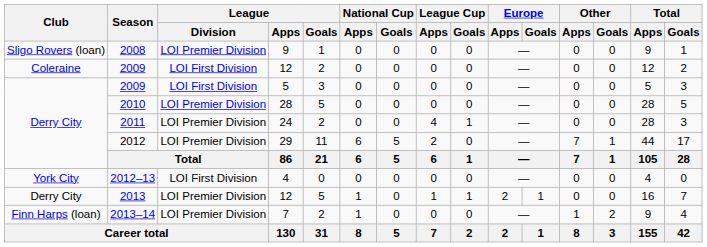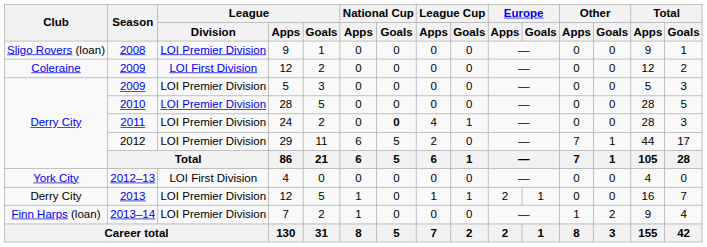 <table class="wikitable" style="text-align: center;">
 <tr>
 <th rowspan="2">Club</th>
 <th rowspan="2">Season</th>
 <th colspan="3">League</th>
 <th colspan="2">National Cup</th>
 <th colspan="2">League Cup</th>
 <th colspan="2"><a href='#'>Europe</a></th>
 <th colspan="2">Other</th>
 <th colspan="2">Total</th>
 </tr>
 <tr>
 <th>Division</th>
 <th>Apps</th>
 <th>Goals</th>
 <th>Apps</th>
 <th>Goals</th>
 <th>Apps</th>
 <th>Goals</th>
 <th>Apps</th>
 <th>Goals</th>
 <th>Apps</th>
 <th>Goals</th>
 <th>Apps</th>
 <th>Goals</th>
 </tr>
 <tr>
 <td rowspan="1"><a href='#'>Sligo Rovers</a> (loan)</td>
 <td><a href='#'>2008</a></td>
 <td><a href='#'>LOI Premier Division</a></td>
 <td>9</td>
 <td>1</td>
 <td>0</td>
 <td>0</td>
 <td>0</td>
 <td>0</td>
 <td colspan="2">—</td>
 <td>0</td>
 <td>0</td>
 <td>9</td>
 <td>1</td>
 </tr>
 <tr>
 <td rowspan="1"><a href='#'>Coleraine</a></td>
 <td><a href='#'>2009</a></td>
 <td><a href='#'>LOI First Division</a></td>
 <td>12</td>
 <td>2</td>
 <td>0</td>
 <td>0</td>
 <td>0</td>
 <td>0</td>
 <td colspan="2">—</td>
 <td>0</td>
 <td>0</td>
 <td>12</td>
 <td>2</td>
 </tr>
 <tr>
 <td rowspan="5"><a href='#'>Derry City</a></td>
 <td><a href='#'>2009</a></td>
-<td><a href='#'>LOI First Division</a></td>
+<td>LOI Premier Division</td>
 <td>5</td>
 <td>3</td>
 <td>0</td>
 <td>0</td>
 <td>0</td>
 <td>0</td>
 <td colspan="2">—</td>
 <td>0</td>
 <td>0</td>
 <td>5</td>
 <td>3</td>
 </tr>
 <tr>
 <td><a href='#'>2010</a></td>
 <td><a href='#'>LOI Premier Division</a></td>
 <td>28</td>
 <td>5</td>
 <td>0</td>
 <td>0</td>
 <td>0</td>
 <td>0</td>
 <td colspan="2">—</td>
 <td>0</td>
 <td>0</td>
 <td>28</td>
 <td>5</td>
 </tr>
 <tr>
 <td><a href='#'>2011</a></td>
 <td>LOI Premier Division</td>
 <td>24</td>
 <td>2</td>
 <td>0</td>
-<td>0</td>
+<td><strong>0</strong></td>
 <td>4</td>
 <td>1</td>
 <td colspan="2">—</td>
 <td>0</td>
 <td>0</td>
 <td>28</td>
 <td>3</td>
 </tr>
 <tr>
 <td>2012</td>
 <td>LOI Premier Division</td>
 <td>29</td>
 <td>11</td>
 <td>6</td>
 <td>5</td>
 <td>2</td>
 <td>0</td>
 <td colspan="2">—</td>
 <td>7</td>
 <td>1</td>
 <td>44</td>
 <td>17</td>
 </tr>
 <tr>
 <th colspan="2">Total</th>
 <th>86</th>
 <th>21</th>
 <th>6</th>
 <th>5</th>
 <th>6</th>
 <th>1</th>
 <th colspan="2">—</th>
 <th>7</th>
 <th>1</th>
 <th>105</th>
 <th>28</th>
 </tr>
 <tr>
 <td rowspan="1"><a href='#'>York City</a></td>
 <td><a href='#'>2012–13</a></td>
 <td>LOI First Division</td>
 <td>4</td>
 <td>0</td>
 <td>0</td>
 <td>0</td>
 <td>0</td>
 <td>0</td>
 <td colspan="2">—</td>
 <td>0</td>
 <td>0</td>
 <td>4</td>
 <td>0</td>
 </tr>
 <tr>
 <td rowspan="1">Derry City</td>
 <td><a href='#'>2013</a></td>
 <td>LOI Premier Division</td>
 <td>12</td>
 <td>5</td>
 <td>1</td>
 <td>0</td>
 <td>1</td>
 <td>1</td>
 <td>2</td>
 <td>1</td>
 <td>0</td>
 <td>0</td>
 <td>16</td>
 <td>7</td>
 </tr>
 <tr>
 <td rowspan="1"><a href='#'>Finn Harps</a> (loan)</td>
 <td><a href='#'>2013–14</a></td>
 <td>LOI Premier Division</td>
 <td>7</td>
 <td>2</td>
 <td>1</td>
 <td>0</td>
 <td>0</td>
 <td>0</td>
 <td colspan="2">—</td>
 <td>1</td>
 <td>2</td>
 <td>9</td>
 <td>4</td>
 </tr>
 <tr>
 <th colspan="3">Career total</th>
 <th>130</th>
 <th>31</th>
 <th>8</th>
 <th>5</th>
 <th>7</th>
 <th>2</th>
 <th>2</th>
 <th>1</th>
 <th>8</th>
 <th>3</th>
 <th>155</th>
 <th>42</th>
 </tr>
 </table>
